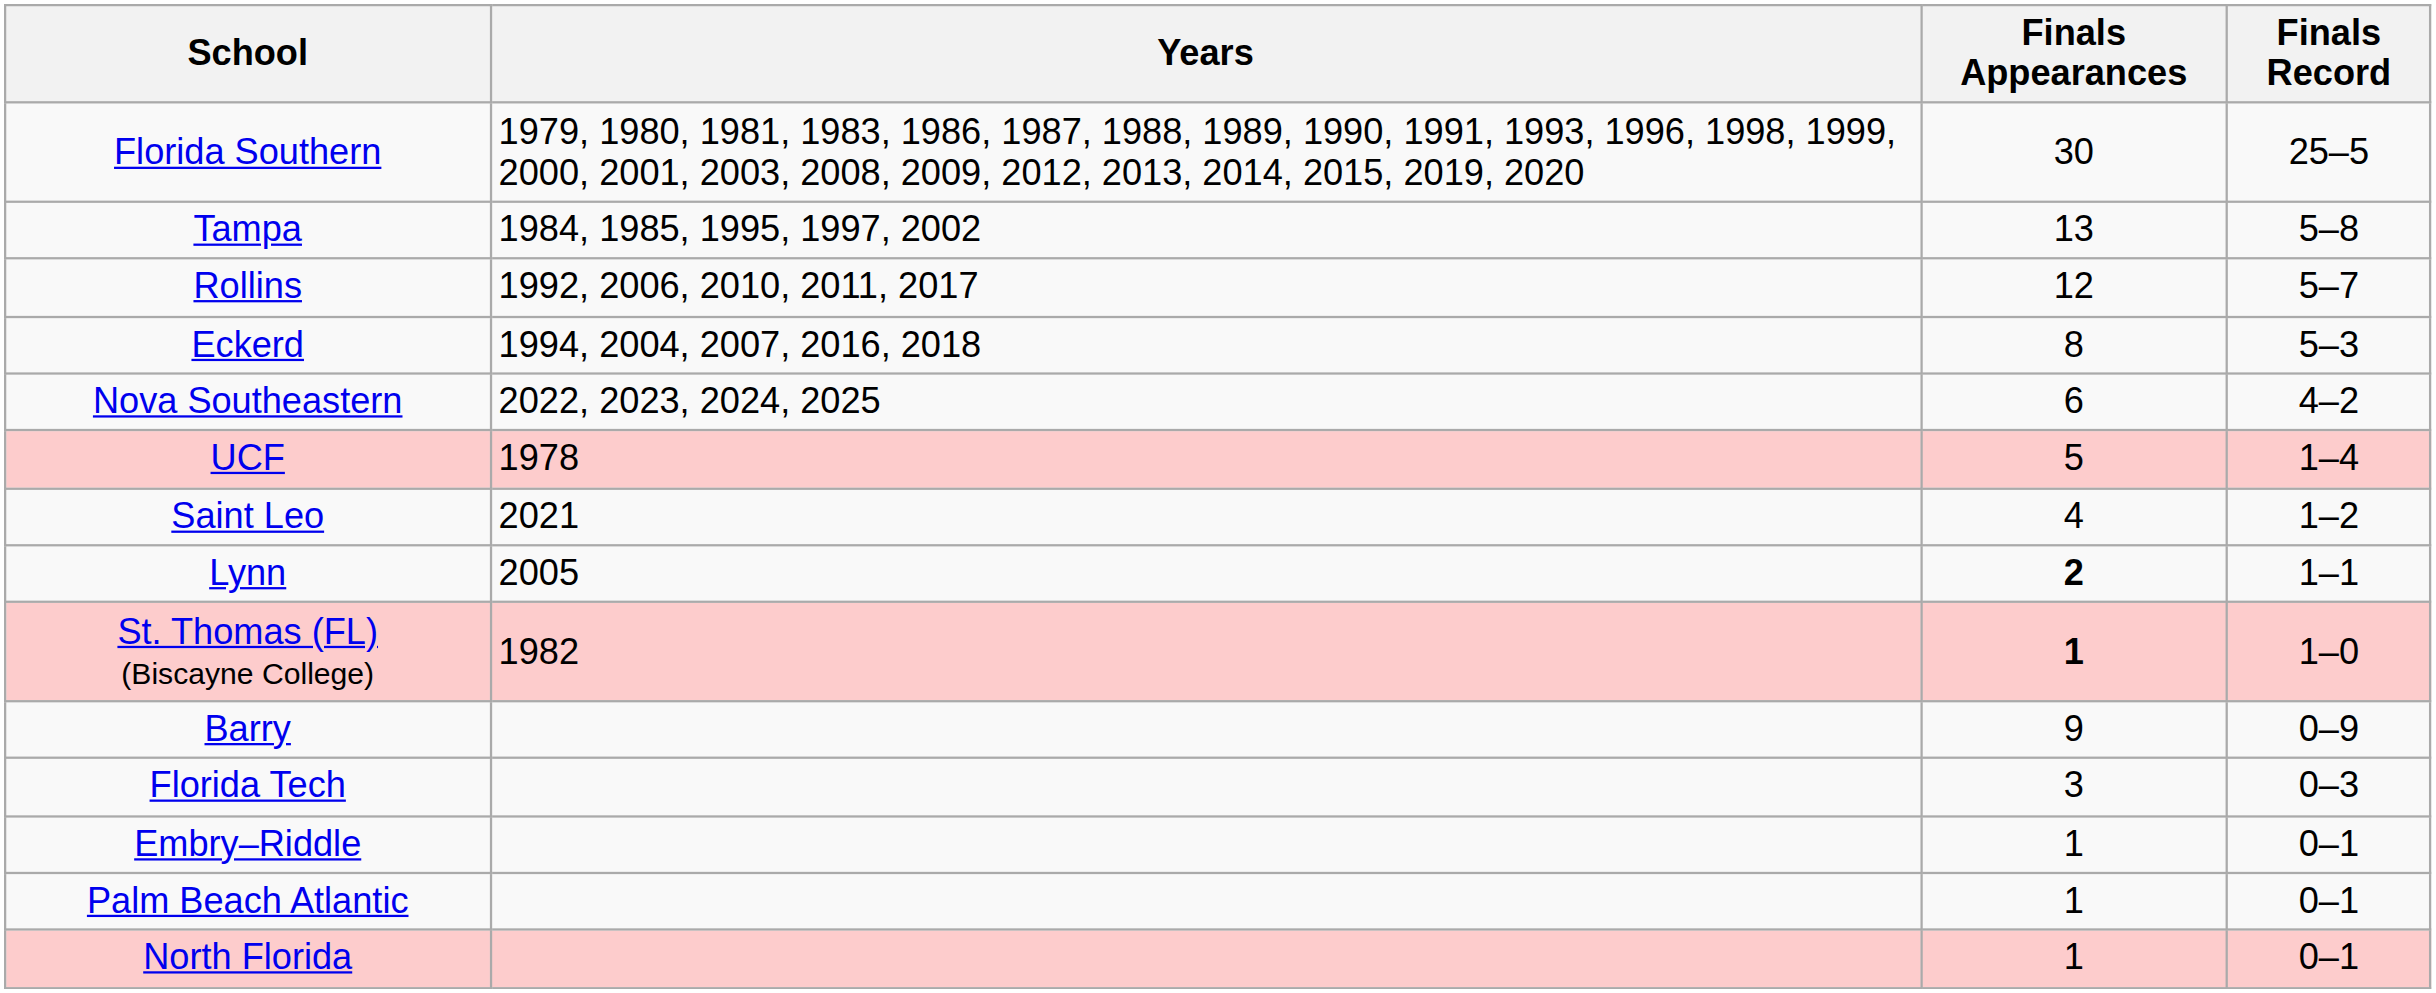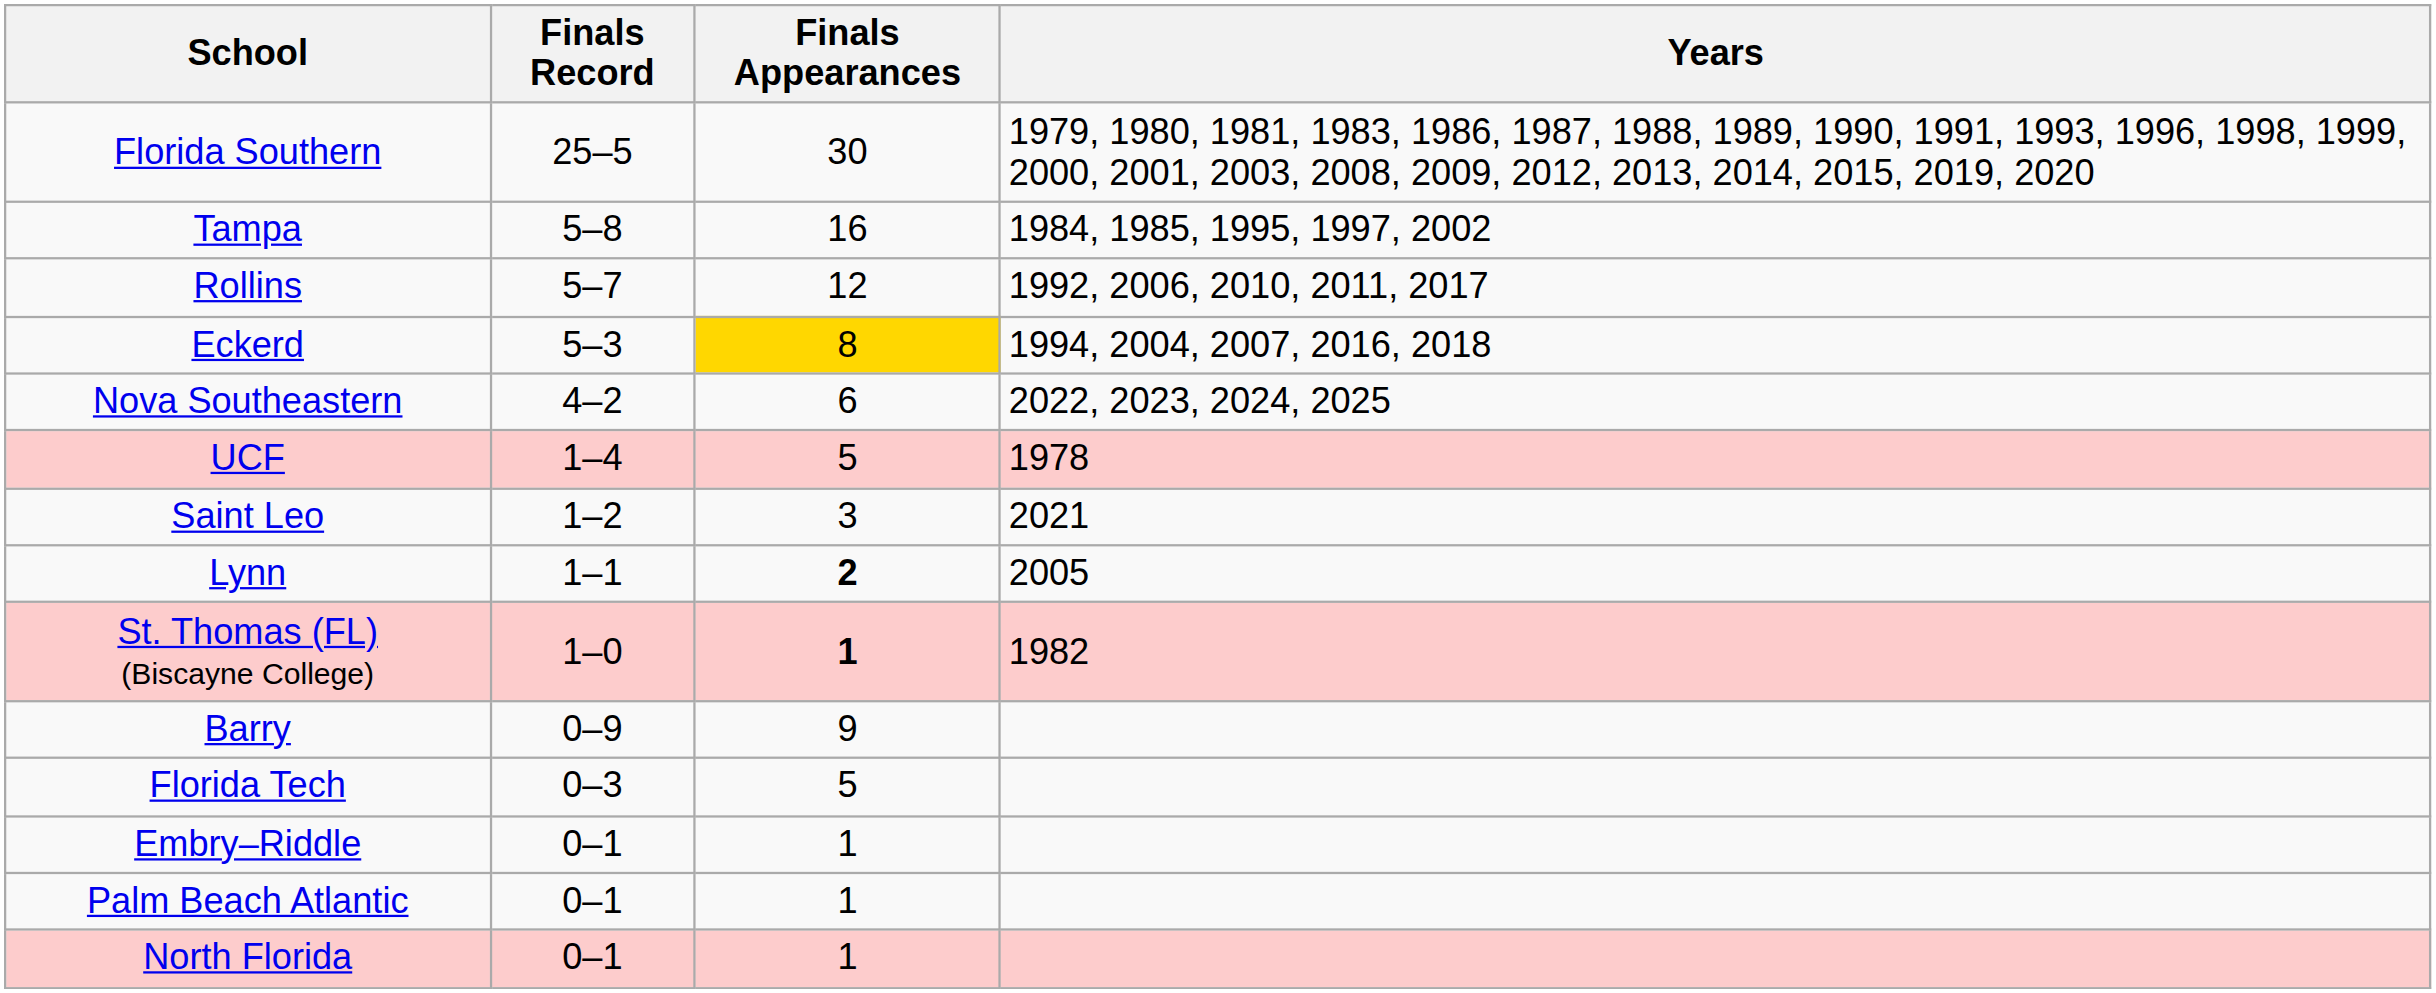 <table class="wikitable sortable" style="text-align:center;" width=85%>
 <tr>
 <th width=20%>School</th>
+<th>Finals Record</th>
+<th>Finals Appearances</th>
 <th class=unsortable>Years</th>
-<th>Finals Appearances</th>
-<th>Finals Record</th>
 </tr>
 <tr>
 <td><a href='#'>Florida Southern</a></td>
+<td>25–5</td>
+<td>30</td>
 <td align=left>1979, 1980, 1981, 1983, 1986, 1987, 1988, 1989, 1990, 1991, 1993, 1996, 1998, 1999, 2000, 2001, 2003, 2008, 2009, 2012, 2013, 2014, 2015, 2019, 2020</td>
-<td>30</td>
-<td>25–5</td>
 </tr>
 <tr>
 <td><a href='#'>Tampa</a></td>
+<td>5–8</td>
+<td>16</td>
 <td align=left>1984, 1985, 1995, 1997, 2002</td>
-<td>13</td>
-<td>5–8</td>
 </tr>
 <tr>
 <td><a href='#'>Rollins</a></td>
+<td>5–7</td>
+<td>12</td>
 <td align=left>1992, 2006, 2010, 2011, 2017</td>
-<td>12</td>
-<td>5–7</td>
 </tr>
 <tr>
 <td><a href='#'>Eckerd</a></td>
+<td>5–3</td>
+<td style="background: gold;">8</td>
 <td align=left>1994, 2004, 2007, 2016, 2018</td>
-<td>8</td>
-<td>5–3</td>
 </tr>
 <tr>
 <td><a href='#'>Nova Southeastern</a></td>
+<td>4–2</td>
+<td>6</td>
 <td align=left>2022, 2023, 2024, 2025</td>
-<td>6</td>
-<td>4–2</td>
 </tr>
 <tr bgcolor=#fdcccc>
 <td><a href='#'>UCF</a></td>
+<td>1–4</td>
+<td>5</td>
 <td align=left>1978</td>
-<td>5</td>
-<td>1–4</td>
 </tr>
 <tr>
 <td><a href='#'>Saint Leo</a></td>
+<td>1–2</td>
+<td>3</td>
 <td align=left>2021</td>
-<td>4</td>
-<td>1–2</td>
 </tr>
 <tr>
 <td><a href='#'>Lynn</a></td>
+<td>1–1</td>
+<td><strong>2</strong></td>
 <td align=left>2005</td>
-<td><strong>2</strong></td>
-<td>1–1</td>
 </tr>
 <tr bgcolor=#fdcccc>
 <td><a href='#'>St. Thomas (FL)</a><br><small>(Biscayne College)</small></td>
+<td>1–0</td>
+<td><strong>1</strong></td>
 <td align=left>1982</td>
-<td><strong>1</strong></td>
-<td>1–0</td>
 </tr>
 <tr>
 <td><a href='#'>Barry</a></td>
+<td>0–9</td>
+<td>9</td>
 <td align=left></td>
-<td>9</td>
-<td>0–9</td>
 </tr>
 <tr>
 <td><a href='#'>Florida Tech</a></td>
+<td>0–3</td>
+<td>5</td>
 <td align=left></td>
-<td>3</td>
-<td>0–3</td>
 </tr>
 <tr>
 <td><a href='#'>Embry–Riddle</a></td>
+<td>0–1</td>
+<td>1</td>
 <td align=left></td>
-<td>1</td>
-<td>0–1</td>
 </tr>
 <tr>
 <td><a href='#'>Palm Beach Atlantic</a></td>
+<td>0–1</td>
+<td>1</td>
 <td align=left></td>
-<td>1</td>
-<td>0–1</td>
 </tr>
 <tr bgcolor=#fdcccc>
 <td><a href='#'>North Florida</a></td>
+<td>0–1</td>
+<td>1</td>
 <td align=left></td>
-<td>1</td>
-<td>0–1</td>
 </tr>
 </table>
